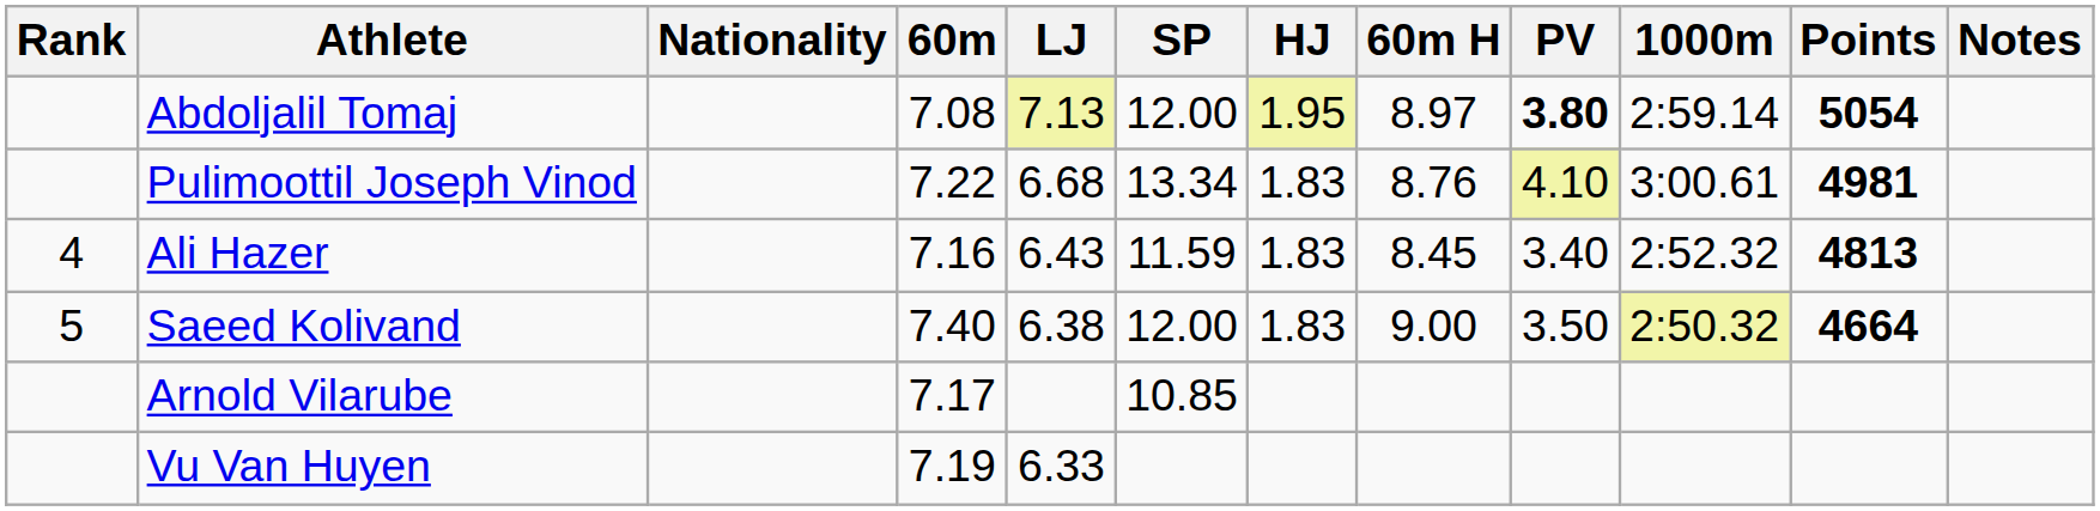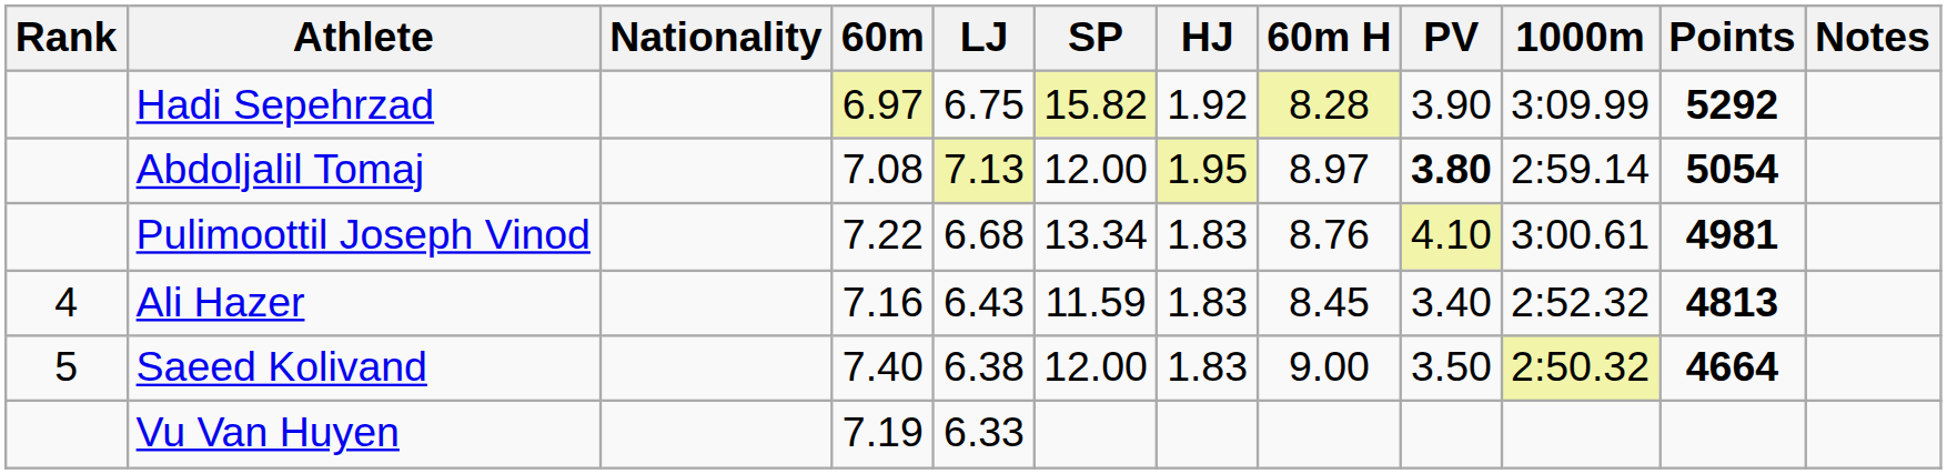 <table class="wikitable sortable" style=" text-align:center">
 <tr>
 <th>Rank</th>
 <th>Athlete</th>
 <th>Nationality</th>
 <th>60m</th>
 <th>LJ</th>
 <th>SP</th>
 <th>HJ</th>
 <th>60m H</th>
 <th>PV</th>
 <th>1000m</th>
 <th>Points</th>
 <th>Notes</th>
+</tr>
+<tr>
+<td></td>
+<td align=left><a href='#'>Hadi Sepehrzad</a></td>
+<td align=left></td>
+<td bgcolor=#F2F5A9>6.97</td>
+<td>6.75</td>
+<td bgcolor=#F2F5A9>15.82</td>
+<td>1.92</td>
+<td bgcolor=#F2F5A9>8.28</td>
+<td>3.90</td>
+<td>3:09.99</td>
+<td><strong>5292</strong></td>
+<td></td>
 </tr>
 <tr>
 <td></td>
 <td align=left><a href='#'>Abdoljalil Tomaj</a></td>
 <td align=left></td>
 <td>7.08</td>
 <td bgcolor=#F2F5A9>7.13</td>
 <td>12.00</td>
 <td bgcolor=#F2F5A9>1.95</td>
 <td>8.97</td>
 <td><strong>3.80</strong></td>
 <td>2:59.14</td>
 <td><strong>5054</strong></td>
 <td></td>
 </tr>
 <tr>
 <td></td>
 <td align=left><a href='#'>Pulimoottil Joseph Vinod</a></td>
 <td align=left></td>
 <td>7.22</td>
 <td>6.68</td>
 <td>13.34</td>
 <td>1.83</td>
 <td>8.76</td>
 <td bgcolor=#F2F5A9>4.10</td>
 <td>3:00.61</td>
 <td><strong>4981</strong></td>
 <td></td>
 </tr>
 <tr>
 <td>4</td>
 <td align=left><a href='#'>Ali Hazer</a></td>
 <td align=left></td>
 <td>7.16</td>
 <td>6.43</td>
 <td>11.59</td>
 <td>1.83</td>
 <td>8.45</td>
 <td>3.40</td>
 <td>2:52.32</td>
 <td><strong>4813</strong></td>
 <td></td>
 </tr>
 <tr>
 <td>5</td>
 <td align=left><a href='#'>Saeed Kolivand</a></td>
 <td align=left></td>
 <td>7.40</td>
 <td>6.38</td>
 <td>12.00</td>
 <td>1.83</td>
 <td>9.00</td>
 <td>3.50</td>
 <td bgcolor=#F2F5A9>2:50.32</td>
 <td><strong>4664</strong></td>
 <td></td>
 </tr>
 <tr>
 <td></td>
-<td align=left><a href='#'>Arnold Vilarube</a></td>
-<td align=left></td>
-<td>7.17</td>
-<td></td>
-<td>10.85</td>
-<td></td>
-<td></td>
-<td></td>
-<td></td>
-<td><strong></strong></td>
-<td></td>
-</tr>
-<tr>
-<td></td>
 <td align=left><a href='#'>Vu Van Huyen</a></td>
 <td align=left></td>
 <td>7.19</td>
 <td>6.33</td>
 <td></td>
 <td></td>
 <td></td>
 <td></td>
 <td></td>
 <td><strong></strong></td>
 <td></td>
 </tr>
 </table>
